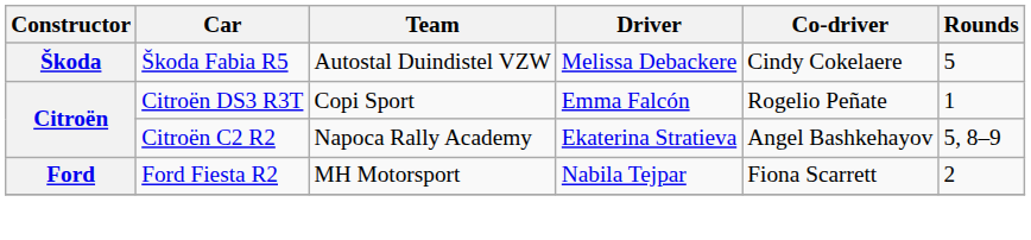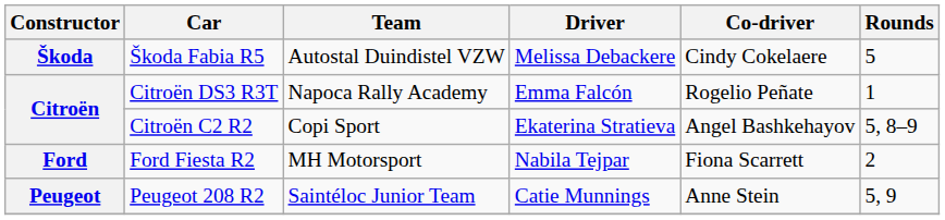 <table class="wikitable" style="font-size: 85%">
 <tr>
 <th>Constructor</th>
 <th>Car</th>
 <th>Team</th>
 <th>Driver</th>
 <th>Co-driver</th>
 <th>Rounds</th>
 </tr>
 <tr>
 <th><a href='#'>Škoda</a></th>
 <td><a href='#'>Škoda Fabia R5</a></td>
 <td> Autostal Duindistel VZW</td>
 <td> <a href='#'>Melissa Debackere</a></td>
 <td> Cindy Cokelaere</td>
 <td>5</td>
 </tr>
 <tr>
 <th rowspan=2><a href='#'>Citroën</a></th>
 <td><a href='#'>Citroën DS3 R3T</a></td>
-<td> Copi Sport</td>
+<td> Napoca Rally Academy</td>
 <td> <a href='#'>Emma Falcón</a></td>
 <td> Rogelio Peñate</td>
 <td>1</td>
 </tr>
 <tr>
 <td><a href='#'>Citroën C2 R2</a></td>
-<td> Napoca Rally Academy</td>
+<td> Copi Sport</td>
 <td> <a href='#'>Ekaterina Stratieva</a></td>
 <td> Angel Bashkehayov</td>
 <td>5, 8–9</td>
 </tr>
 <tr>
 <th><a href='#'>Ford</a></th>
 <td><a href='#'>Ford Fiesta R2</a></td>
 <td> MH Motorsport</td>
 <td> <a href='#'>Nabila Tejpar</a></td>
 <td> Fiona Scarrett</td>
 <td>2</td>
 </tr>
 <tr>
+<th><a href='#'>Peugeot</a></th>
+<td><a href='#'>Peugeot 208 R2</a></td>
+<td> <a href='#'>Saintéloc Junior Team</a></td>
+<td> <a href='#'>Catie Munnings</a></td>
+<td> Anne Stein</td>
+<td>5, 9</td>
+</tr>
+<tr>
 </tr>
 </table>
